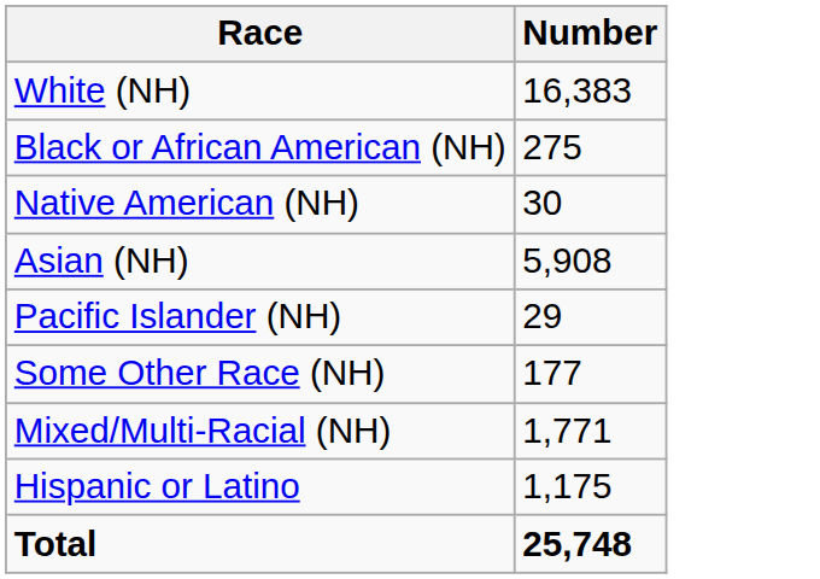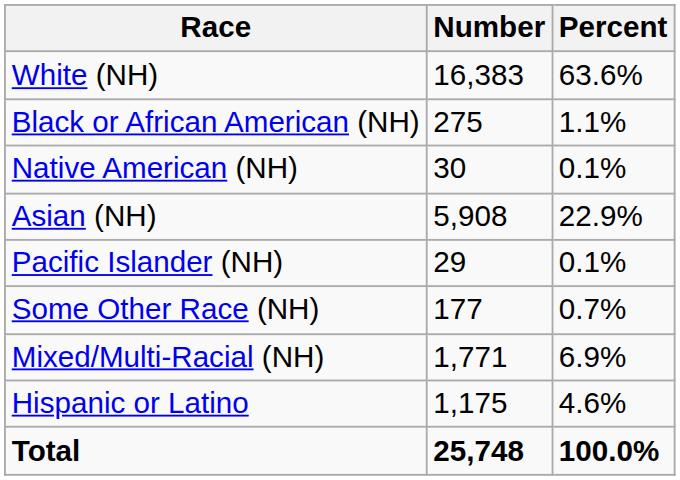 <table class="wikitable">
 <tr>
 <th>Race</th>
 <th>Number</th>
+<th>Percent</th>
 </tr>
 <tr>
 <td><a href='#'>White</a> (NH)</td>
 <td>16,383</td>
+<td>63.6%</td>
 </tr>
 <tr>
 <td><a href='#'>Black or African American</a> (NH)</td>
 <td>275</td>
+<td>1.1%</td>
 </tr>
 <tr>
 <td><a href='#'>Native American</a> (NH)</td>
 <td>30</td>
+<td>0.1%</td>
 </tr>
 <tr>
 <td><a href='#'>Asian</a> (NH)</td>
 <td>5,908</td>
+<td>22.9%</td>
 </tr>
 <tr>
 <td><a href='#'>Pacific Islander</a> (NH)</td>
 <td>29</td>
+<td>0.1%</td>
 </tr>
 <tr>
 <td><a href='#'>Some Other Race</a> (NH)</td>
 <td>177</td>
+<td>0.7%</td>
 </tr>
 <tr>
 <td><a href='#'>Mixed/Multi-Racial</a> (NH)</td>
 <td>1,771</td>
+<td>6.9%</td>
 </tr>
 <tr>
 <td><a href='#'>Hispanic or Latino</a></td>
 <td>1,175</td>
+<td>4.6%</td>
 </tr>
 <tr>
 <td><strong>Total</strong></td>
 <td><strong>25,748</strong></td>
+<td><strong>100.0%</strong></td>
 </tr>
 </table>
